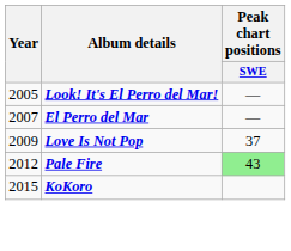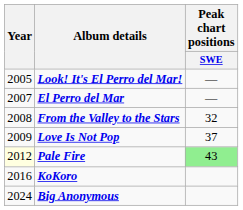 <table class="wikitable" style="text-align:center;">
 <tr>
 <th rowspan="2">Year</th>
 <th rowspan="2">Album details</th>
 <th>Peak chart positions</th>
 </tr>
 <tr style="font-size:smaller;">
 <th style="width:30px;"><a href='#'>SWE</a></th>
 </tr>
 <tr>
 <td>2005</td>
 <td style="text-align:left;"><strong><em><a href='#'>Look! It's El Perro del Mar!</a></em></strong><br></td>
 <td>—</td>
 </tr>
 <tr>
 <td>2007</td>
 <td style="text-align:left;"><strong><em><a href='#'>El Perro del Mar</a></em></strong><br></td>
 <td>—</td>
 </tr>
 <tr>
+<td>2008</td>
+<td style="text-align:left;"><strong><em><a href='#'>From the Valley to the Stars</a></em></strong><br></td>
+<td>32</td>
+</tr>
+<tr>
 <td>2009</td>
 <td style="text-align:left;"><strong><em><a href='#'>Love Is Not Pop</a></em></strong><br></td>
 <td>37</td>
 </tr>
 <tr>
-<td>2012</td>
+<td style="background: lightyellow;">2012</td>
 <td style="text-align:left;"><strong><em><a href='#'>Pale Fire</a></em></strong><br></td>
 <td style="background: lightgreen;">43</td>
 </tr>
 <tr>
-<td>2015</td>
+<td>2016</td>
 <td style="text-align:left;"><strong><em><a href='#'>KoKoro</a></em></strong><br></td>
 </tr>
+<tr>
+<td>2024</td>
+<td style="text-align:left;"><strong><em><a href='#'>Big Anonymous</a></em></strong><br></td>
+<td></td>
+</tr>
 </table>
